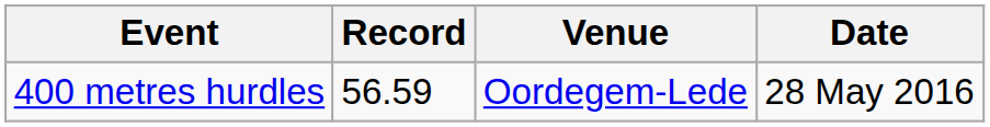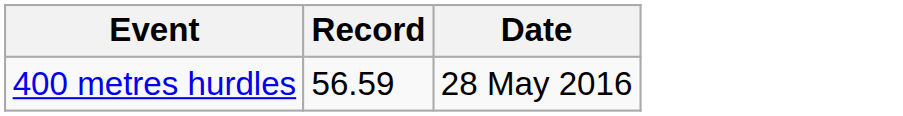 <table class="wikitable">
 <tr>
 <th>Event</th>
 <th>Record</th>
-<th>Venue</th>
 <th>Date</th>
 </tr>
 <tr>
 <td><a href='#'>400 metres hurdles</a></td>
 <td>56.59</td>
-<td><a href='#'>Oordegem-Lede</a></td>
 <td>28 May 2016</td>
 </tr>
 </table>
